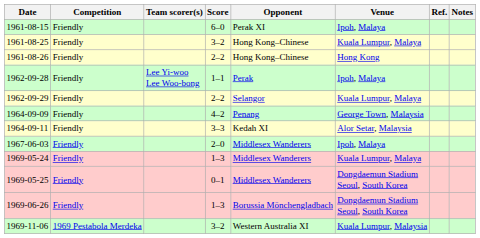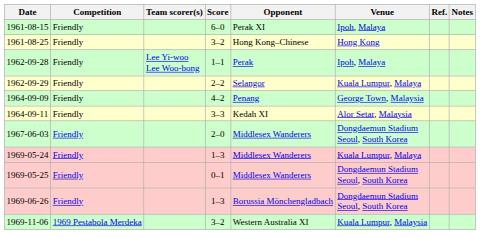 <table class="wikitable" style="font-size:88%;">
 <tr>
 <th>Date</th>
 <th>Competition</th>
 <th>Team scorer(s)</th>
 <th>Score</th>
 <th>Opponent</th>
 <th>Venue</th>
 <th>Ref.</th>
 <th>Notes</th>
 </tr>
 <tr bgcolor="#ccffcc">
 <td>1961-08-15</td>
 <td>Friendly</td>
 <td></td>
 <td style="text-align:center;">6–0</td>
 <td> Perak XI</td>
 <td><a href='#'>Ipoh</a>, <a href='#'>Malaya</a></td>
 <td></td>
 <td></td>
 </tr>
 <tr bgcolor="#ffffcc">
 <td>1961-08-25</td>
 <td>Friendly</td>
 <td></td>
 <td align="center">3–2</td>
-<td> Hong Kong–Chinese</td>
-<td><a href='#'>Kuala Lumpur</a>, <a href='#'>Malaya</a></td>
-<td></td>
-<td></td>
-</tr>
-<tr bgcolor="#ffffcc">
-<td>1961-08-26</td>
-<td>Friendly</td>
-<td></td>
-<td style="text-align:center;">2–2</td>
 <td> Hong Kong–Chinese</td>
 <td><a href='#'>Hong Kong</a></td>
 <td></td>
 <td></td>
 </tr>
 <tr bgcolor="#ccffcc">
 <td>1962-09-28</td>
 <td>Friendly</td>
 <td><a href='#'>Lee Yi-woo</a> <br><a href='#'>Lee Woo-bong</a> </td>
 <td style="text-align:center;">1–1</td>
 <td> <a href='#'>Perak</a></td>
 <td><a href='#'>Ipoh</a>, <a href='#'>Malaya</a></td>
 <td></td>
 <td></td>
 </tr>
 <tr bgcolor="#ffffcc">
 <td>1962-09-29</td>
 <td>Friendly</td>
 <td></td>
 <td align="center">2–2</td>
 <td> <a href='#'>Selangor</a></td>
 <td><a href='#'>Kuala Lumpur</a>, <a href='#'>Malaya</a></td>
 <td></td>
 <td></td>
 </tr>
 <tr bgcolor="#ccffcc">
 <td>1964-09-09</td>
 <td>Friendly</td>
 <td></td>
 <td align="center">4–2</td>
 <td> <a href='#'>Penang</a></td>
 <td><a href='#'>George Town</a>, <a href='#'>Malaysia</a></td>
 <td></td>
 <td></td>
 </tr>
 <tr bgcolor="#ffffcc">
 <td>1964-09-11</td>
 <td>Friendly</td>
 <td></td>
 <td align="center">3–3</td>
 <td> Kedah XI</td>
 <td><a href='#'>Alor Setar</a>, <a href='#'>Malaysia</a></td>
 <td></td>
 <td></td>
 </tr>
 <tr bgcolor="#ccffcc">
 <td>1967-06-03</td>
 <td><a href='#'>Friendly</a></td>
 <td></td>
 <td style="text-align:center;">2–0</td>
 <td> <a href='#'>Middlesex Wanderers</a></td>
-<td><a href='#'>Ipoh</a>, <a href='#'>Malaya</a></td>
+<td><a href='#'>Dongdaemun Stadium</a><br><a href='#'>Seoul</a>, <a href='#'>South Korea</a></td>
 <td></td>
 <td></td>
 </tr>
 <tr bgcolor="#ffcccc">
 <td>1969-05-24</td>
 <td><a href='#'>Friendly</a></td>
 <td></td>
 <td style="text-align:center;">1–3</td>
 <td> <a href='#'>Middlesex Wanderers</a></td>
 <td><a href='#'>Kuala Lumpur</a>, <a href='#'>Malaya</a></td>
 <td></td>
 <td></td>
 </tr>
 <tr bgcolor="#ffcccc">
 <td>1969-05-25</td>
 <td><a href='#'>Friendly</a></td>
 <td></td>
 <td style="text-align:center;">0–1</td>
 <td> <a href='#'>Middlesex Wanderers</a></td>
 <td><a href='#'>Dongdaemun Stadium</a><br><a href='#'>Seoul</a>, <a href='#'>South Korea</a></td>
 <td></td>
 <td></td>
 </tr>
 <tr bgcolor="#ffcccc">
 <td>1969-06-26</td>
 <td><a href='#'>Friendly</a></td>
 <td></td>
 <td style="text-align:center;">1–3</td>
 <td> <a href='#'>Borussia Mönchengladbach</a></td>
 <td><a href='#'>Dongdaemun Stadium</a><br><a href='#'>Seoul</a>, <a href='#'>South Korea</a></td>
 <td></td>
 <td></td>
 </tr>
 <tr bgcolor="#ccffcc">
 <td>1969-11-06</td>
 <td><a href='#'>1969 Pestabola Merdeka</a></td>
 <td></td>
 <td align="center">3–2</td>
 <td> Western Australia XI</td>
 <td><a href='#'>Kuala Lumpur</a>, <a href='#'>Malaysia</a></td>
 <td></td>
 <td></td>
 </tr>
 </table>
